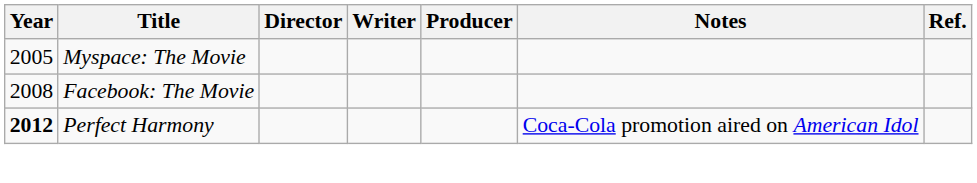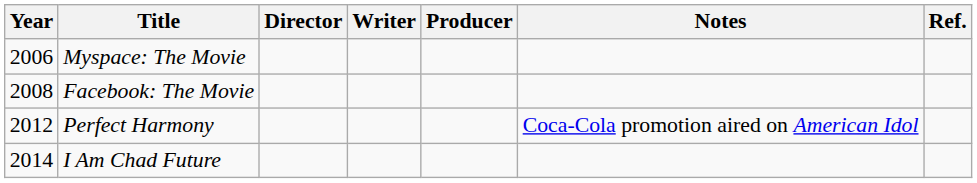 <table class="wikitable">
 <tr>
 <th>Year</th>
 <th>Title</th>
 <th>Director</th>
 <th>Writer</th>
 <th>Producer</th>
 <th>Notes</th>
 <th>Ref.</th>
 </tr>
 <tr>
-<td>2005</td>
+<td>2006</td>
 <td><em>Myspace: The Movie</em></td>
 <td></td>
 <td></td>
 <td></td>
 <td></td>
 <td></td>
 </tr>
 <tr>
 <td>2008</td>
 <td><em>Facebook: The Movie</em></td>
 <td></td>
 <td></td>
 <td></td>
 <td></td>
 <td></td>
 </tr>
 <tr>
-<td><strong>2012</strong></td>
+<td>2012</td>
 <td><em>Perfect Harmony</em></td>
 <td></td>
 <td></td>
 <td></td>
 <td><a href='#'>Coca-Cola</a> promotion aired on <em><a href='#'>American Idol</a></em></td>
 <td></td>
 </tr>
+<tr>
+<td>2014</td>
+<td><em>I Am Chad Future</em></td>
+<td></td>
+<td></td>
+<td></td>
+<td></td>
+<td></td>
+</tr>
 </table>
